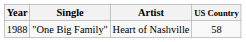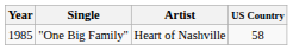 <table class="wikitable">
 <tr>
 <th>Year</th>
 <th>Single</th>
 <th>Artist</th>
 <th><small>US Country</small></th>
 </tr>
 <tr>
-<td>1988</td>
+<td>1985</td>
 <td>"One Big Family"</td>
 <td>Heart of Nashville</td>
 <td align="center">58</td>
 </tr>
 </table>
